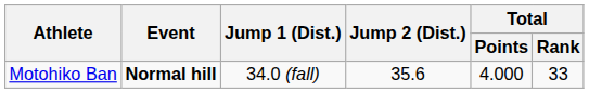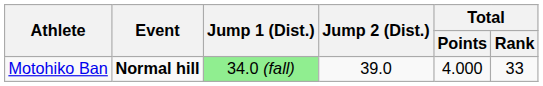 <table class="wikitable" style="font-size:90%">
 <tr>
 <th rowspan="2">Athlete</th>
 <th rowspan="2">Event</th>
 <th rowspan="2">Jump 1 (Dist.)</th>
 <th rowspan="2">Jump 2 (Dist.)</th>
 <th colspan="2">Total</th>
 </tr>
 <tr>
 <th>Points</th>
 <th>Rank</th>
 </tr>
 <tr>
 <td><a href='#'>Motohiko Ban</a></td>
 <td><strong>Normal hill</strong></td>
-<td align="center">34.0 <em>(fall)</em></td>
-<td align="center">35.6</td>
+<td align="center" style="background: lightgreen;">34.0 <em>(fall)</em></td>
+<td align="center">39.0</td>
 <td align="center">4.000</td>
 <td align="center">33</td>
 </tr>
 </table>
